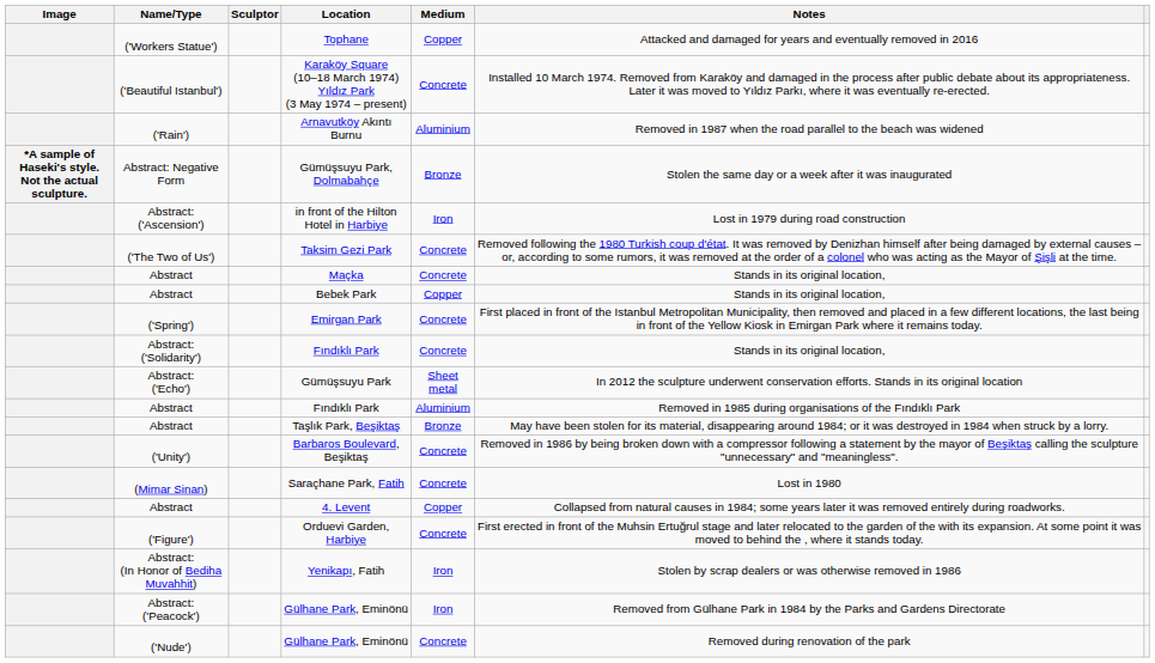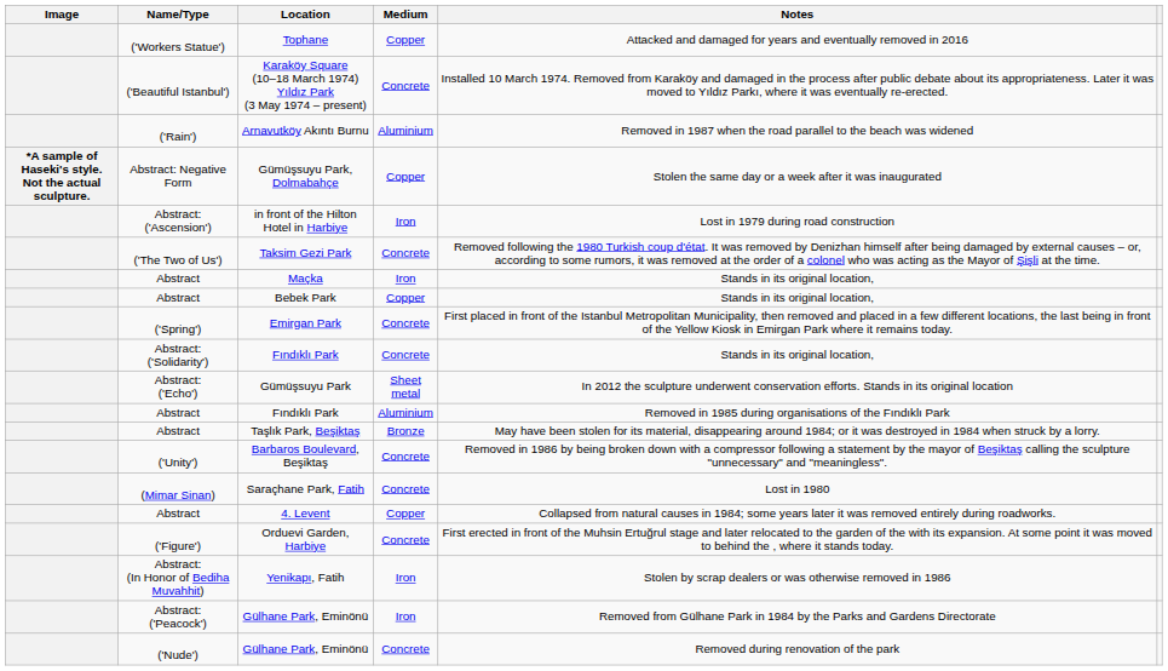 <table class="wikitable sortable plainrowheaders" style="text-align:center">
 <tr>
 <th scope="col" class="unsortable">Image</th>
 <th scope="col">Name/Type</th>
-<th scope="col">Sculptor</th>
 <th scope="col">Location</th>
 <th scope="col">Medium</th>
 <th scope="col" class="unsortable">Notes</th>
 <th scope="col" class="unsortable"></th>
 </tr>
 <tr>
 <th scope="row"></th>
 <td><br>('Workers Statue')</td>
-<td></td>
 <td data-sort-value="Tophane"><a href='#'>Tophane</a></td>
 <td><a href='#'>Copper</a></td>
 <td>Attacked and damaged for years and eventually removed in 2016</td>
 <td></td>
 </tr>
 <tr>
 <th scope="row"></th>
 <td><br>('Beautiful Istanbul')</td>
-<td></td>
 <td data-sort-value="Karaköy Square"><a href='#'>Karaköy Square</a><br>(10–18 March 1974)<br><a href='#'>Yıldız Park</a><br>(3 May 1974 – present)</td>
 <td><a href='#'>Concrete</a></td>
 <td>Installed 10 March 1974. Removed from Karaköy and damaged in the process after public debate about its appropriateness. Later it was moved to Yıldız Parkı, where it was eventually re-erected.</td>
 <td></td>
 </tr>
 <tr>
 <th scope="row"></th>
 <td><br>('Rain')</td>
-<td></td>
 <td data-sort-value="Beşiktaş, Arnavutköy"><a href='#'>Arnavutköy</a> Akıntı Burnu</td>
 <td><a href='#'>Aluminium</a></td>
 <td>Removed in 1987 when the road parallel to the beach was widened</td>
 <td></td>
 </tr>
 <tr>
 <th scope="row">*A sample of Haseki's style.<br> Not the actual sculpture.</th>
 <td data-sort-value="Negative Form">Abstract: Negative Form</td>
-<td></td>
 <td data-sort-value="Dolmabahçe">Gümüşsuyu Park, <a href='#'>Dolmabahçe</a></td>
-<td><a href='#'>Bronze</a></td>
+<td><a href='#'>Copper</a></td>
 <td>Stolen the same day or a week after it was inaugurated</td>
 <td></td>
 </tr>
 <tr>
 <th scope="row"></th>
 <td>Abstract:<br>('Ascension')</td>
-<td></td>
 <td data-sort-value="Harbiye, Şişli">in front of the Hilton Hotel in <a href='#'>Harbiye</a></td>
 <td><a href='#'>Iron</a></td>
 <td>Lost in 1979 during road construction</td>
 <td></td>
 </tr>
 <tr>
 <th scope="row"></th>
 <td><br>('The Two of Us')</td>
-<td></td>
 <td data-sort-value="Taksim, Istanbul"><a href='#'>Taksim Gezi Park</a></td>
 <td><a href='#'>Concrete</a></td>
 <td>Removed following the <a href='#'>1980 Turkish coup d'état</a>. It was removed by Denizhan himself after being damaged by external causes – or, according to some rumors, it was removed at the order of a <a href='#'>colonel</a> who was acting as the Mayor of <a href='#'>Şişli</a> at the time.</td>
 <td></td>
 </tr>
 <tr>
 <th scope="row"></th>
 <td>Abstract</td>
-<td></td>
 <td data-sort-value="Maçka, Istanbul"><a href='#'>Maçka</a></td>
-<td><a href='#'>Concrete</a></td>
+<td><a href='#'>Iron</a></td>
 <td>Stands in its original location, </td>
 <td></td>
 </tr>
 <tr>
 <th scope="row"></th>
 <td>Abstract</td>
-<td></td>
 <td data-sort-value="Bebek, Istanbul">Bebek Park</td>
 <td><a href='#'>Copper</a></td>
 <td>Stands in its original location, </td>
 <td></td>
 </tr>
 <tr>
 <th scope="row"></th>
 <td><br>('Spring')</td>
-<td></td>
 <td data-sort-value="Emirgan, Istanbul"><a href='#'>Emirgan Park</a></td>
 <td><a href='#'>Concrete</a></td>
 <td>First placed in front of the Istanbul Metropolitan Municipality, then removed and placed in a few different locations, the last being in front of the Yellow Kiosk in Emirgan Park where it remains today.</td>
 <td></td>
 </tr>
 <tr>
 <th scope="row"></th>
 <td data-sort-value="Dayanışma">Abstract: <br>('Solidarity')</td>
-<td></td>
 <td><a href='#'>Fındıklı Park</a></td>
 <td><a href='#'>Concrete</a></td>
 <td>Stands in its original location, </td>
 <td></td>
 </tr>
 <tr>
 <th scope="row"></th>
 <td data-sort-value="Yankı">Abstract: <br>('Echo')</td>
-<td></td>
 <td>Gümüşsuyu Park</td>
 <td><a href='#'>Sheet metal</a></td>
 <td>In 2012 the sculpture underwent conservation efforts. Stands in its original location </td>
 <td></td>
 </tr>
 <tr>
 <th scope="row"></th>
 <td>Abstract</td>
-<td></td>
 <td>Fındıklı Park</td>
 <td><a href='#'>Aluminium</a></td>
 <td>Removed in 1985 during organisations of the Fındıklı Park</td>
 <td></td>
 </tr>
 <tr>
 <th scope="row"></th>
 <td>Abstract</td>
-<td></td>
 <td data-sort-value="Taşlık Park, Beşiktaş">Taşlık Park, <a href='#'>Beşiktaş</a></td>
 <td><a href='#'>Bronze</a></td>
 <td>May have been stolen for its material, disappearing around 1984; or it was destroyed in 1984 when struck by a lorry.</td>
 <td></td>
 </tr>
 <tr>
 <th scope="row"></th>
 <td><br>('Unity')</td>
-<td></td>
 <td data-sort-value="Beşiktaş, Barbaros"><a href='#'>Barbaros Boulevard</a>, Beşiktaş</td>
 <td><a href='#'>Concrete</a></td>
 <td>Removed in 1986 by being broken down with a compressor following a statement by the mayor of <a href='#'>Beşiktaş</a> calling the sculpture "unnecessary" and "meaningless".</td>
 <td></td>
 </tr>
 <tr>
 <th scope="row"></th>
 <td><br>(<a href='#'>Mimar Sinan</a>)</td>
-<td></td>
 <td data-sort-value="Saraçhane Park, Fatih">Saraçhane Park, <a href='#'>Fatih</a></td>
 <td><a href='#'>Concrete</a></td>
 <td>Lost in 1980</td>
 <td></td>
 </tr>
 <tr>
 <th scope="row"></th>
 <td>Abstract</td>
-<td></td>
 <td data-sort-value="4 Levent"><a href='#'>4. Levent</a></td>
 <td><a href='#'>Copper</a></td>
 <td>Collapsed from natural causes in 1984; some years later it was removed entirely during roadworks.</td>
 <td></td>
 </tr>
 <tr>
 <th scope="row"></th>
 <td><br>('Figure')</td>
-<td></td>
 <td data-sort-value="Harbiye, Şişli">Orduevi Garden, <a href='#'>Harbiye</a></td>
 <td><a href='#'>Concrete</a></td>
 <td>First erected in front of the Muhsin Ertuğrul stage and later relocated to the garden of the  with its expansion. At some point it was moved to behind the , where it stands today.</td>
 <td></td>
 </tr>
 <tr>
 <th scope="row"></th>
 <td data-sort-value="Bediha Muvahhit">Abstract: <br>(In Honor of <a href='#'>Bediha Muvahhit</a>)</td>
-<td></td>
 <td data-sort-value="Fatih"><a href='#'>Yenikapı</a>, Fatih</td>
 <td><a href='#'>Iron</a></td>
 <td>Stolen by scrap dealers or was otherwise removed in 1986</td>
 <td></td>
 </tr>
 <tr>
 <th scope="row"></th>
 <td data-sort-value="Tavus">Abstract: <br>('Peacock')</td>
-<td></td>
 <td data-sort-value="Eminönü"><a href='#'>Gülhane Park</a>, Eminönü</td>
 <td><a href='#'>Iron</a></td>
 <td>Removed from Gülhane Park in 1984 by the Parks and Gardens Directorate</td>
 <td></td>
 </tr>
 <tr>
 <th scope="row"></th>
 <td><br>('Nude')</td>
-<td></td>
 <td data-sort-value="Eminönü"><a href='#'>Gülhane Park</a>, Eminönü</td>
 <td><a href='#'>Concrete</a></td>
 <td>Removed during renovation of the park</td>
 <td></td>
 </tr>
 </table>
